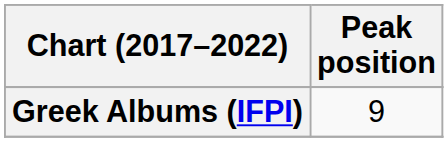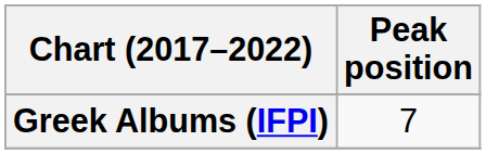 <table class="wikitable sortable plainrowheaders" style="text-align:center">
 <tr>
 <th scope="col">Chart (2017–2022)</th>
 <th scope="col">Peak<br>position</th>
 </tr>
 <tr>
 </tr>
 <tr>
 </tr>
 <tr>
 <th scope="row">Greek Albums (<a href='#'>IFPI</a>)</th>
-<td>9</td>
+<td>7</td>
 </tr>
 <tr>
 </tr>
 <tr>
 </tr>
 <tr>
 </tr>
 <tr>
 </tr>
 </table>
